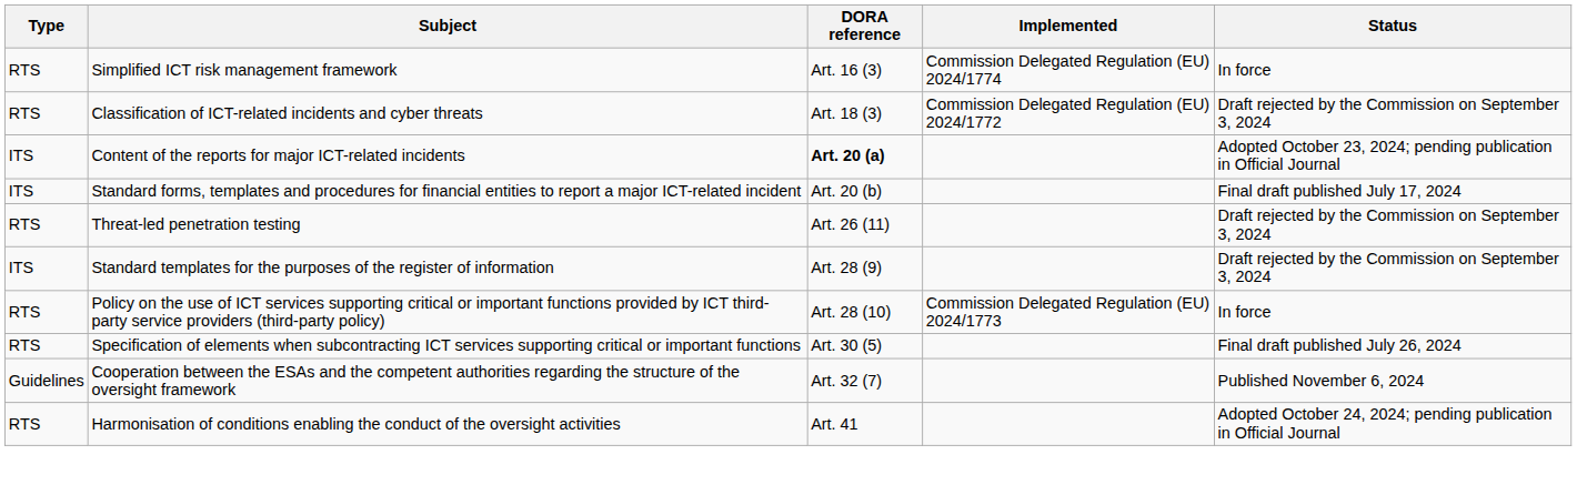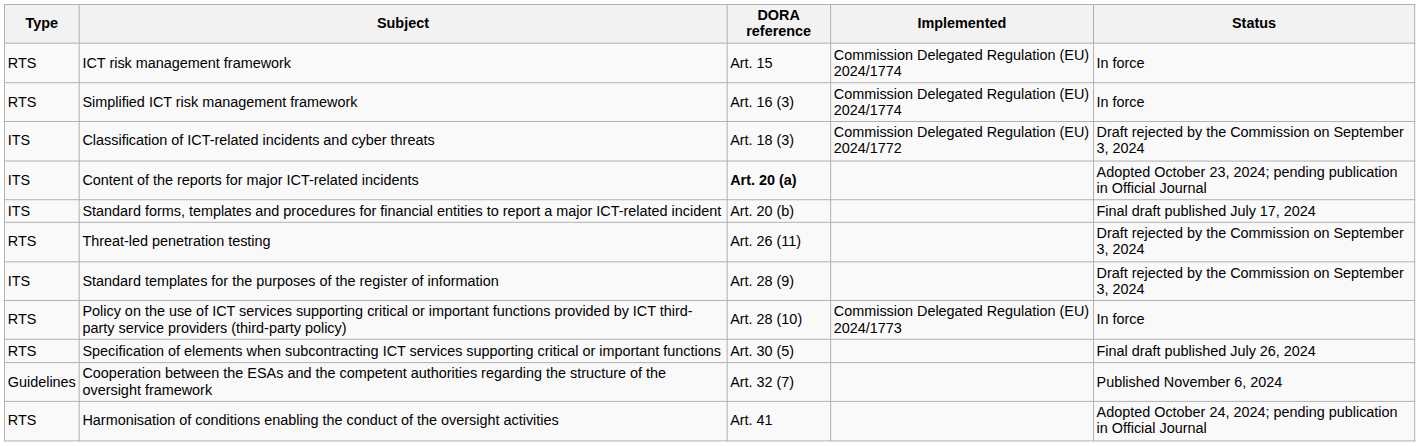 <table class="wikitable">
 <tr>
 <th>Type</th>
 <th>Subject</th>
 <th>DORA reference</th>
 <th>Implemented</th>
 <th>Status</th>
 </tr>
 <tr>
 <td>RTS</td>
+<td>ICT risk management framework</td>
+<td>Art. 15</td>
+<td>Commission Delegated Regulation (EU) 2024/1774</td>
+<td>In force</td>
+</tr>
+<tr>
+<td>RTS</td>
 <td>Simplified ICT risk management framework</td>
 <td>Art. 16 (3)</td>
 <td>Commission Delegated Regulation (EU) 2024/1774</td>
 <td>In force</td>
 </tr>
 <tr>
-<td>RTS</td>
+<td>ITS</td>
 <td>Classification of ICT-related incidents and cyber threats</td>
 <td>Art. 18 (3)</td>
 <td>Commission Delegated Regulation (EU) 2024/1772</td>
 <td>Draft rejected by the Commission on September 3, 2024</td>
 </tr>
 <tr>
 <td>ITS</td>
 <td>Content of the reports for major ICT-related incidents</td>
 <td><strong>Art. 20 (a)</strong></td>
 <td></td>
 <td>Adopted October 23, 2024; pending publication in Official Journal</td>
 </tr>
 <tr>
 <td>ITS</td>
 <td>Standard forms, templates and procedures for financial entities to report a major ICT-related incident</td>
 <td>Art. 20 (b)</td>
 <td></td>
 <td>Final draft published July 17, 2024</td>
 </tr>
 <tr>
 <td>RTS</td>
 <td>Threat-led penetration testing</td>
 <td>Art. 26 (11)</td>
 <td></td>
 <td>Draft rejected by the Commission on September 3, 2024</td>
 </tr>
 <tr>
 <td>ITS</td>
 <td>Standard templates for the purposes of the register of information</td>
 <td>Art. 28 (9)</td>
 <td></td>
 <td>Draft rejected by the Commission on September 3, 2024</td>
 </tr>
 <tr>
 <td>RTS</td>
 <td>Policy on the use of ICT services supporting critical or important functions provided by ICT third-party service providers (third-party policy)</td>
 <td>Art. 28 (10)</td>
 <td>Commission Delegated Regulation (EU) 2024/1773</td>
 <td>In force</td>
 </tr>
 <tr>
 <td>RTS</td>
 <td>Specification of elements when subcontracting ICT services supporting critical or important functions</td>
 <td>Art. 30 (5)</td>
 <td></td>
 <td>Final draft published July 26, 2024</td>
 </tr>
 <tr>
 <td>Guidelines</td>
 <td>Cooperation between the ESAs and the competent authorities regarding the structure of the oversight framework</td>
 <td>Art. 32 (7)</td>
 <td></td>
 <td>Published November 6, 2024</td>
 </tr>
 <tr>
 <td>RTS</td>
 <td>Harmonisation of conditions enabling the conduct of the oversight activities</td>
 <td>Art. 41</td>
 <td></td>
 <td>Adopted October 24, 2024; pending publication in Official Journal</td>
 </tr>
 </table>
